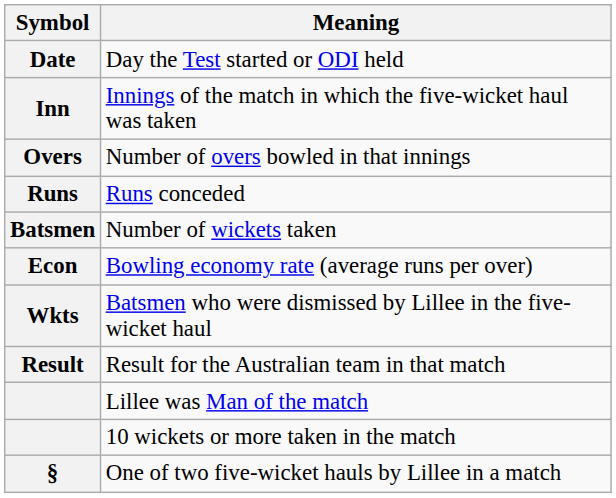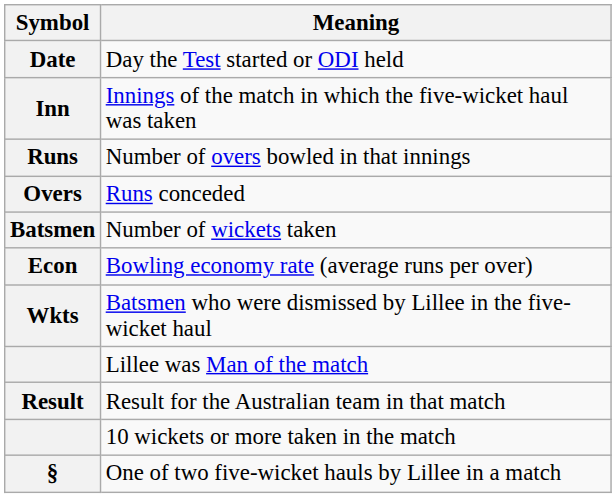 <table class="wikitable plainrowheaders" border="1">
 <tr>
 <th scope="col" style="width:50px">Symbol</th>
 <th scope="col" style="width:350px">Meaning</th>
 </tr>
 <tr>
 <th scope="row">Date</th>
 <td>Day the <a href='#'>Test</a> started or <a href='#'>ODI</a> held</td>
 </tr>
 <tr>
 <th scope="row">Inn</th>
 <td><a href='#'>Innings</a> of the match in which the five-wicket haul was taken</td>
 </tr>
 <tr>
-<th scope="row">Overs</th>
+<th scope="row">Runs</th>
 <td>Number of <a href='#'>overs</a> bowled in that innings</td>
 </tr>
 <tr>
-<th scope="row">Runs</th>
+<th scope="row">Overs</th>
 <td><a href='#'>Runs</a> conceded</td>
 </tr>
 <tr>
 <th scope="row">Batsmen</th>
 <td>Number of <a href='#'>wickets</a> taken</td>
 </tr>
 <tr>
 <th scope="row">Econ</th>
 <td><a href='#'>Bowling economy rate</a> (average runs per over)</td>
 </tr>
 <tr>
 <th scope="row">Wkts</th>
 <td><a href='#'>Batsmen</a> who were dismissed by Lillee in the five-wicket haul</td>
 </tr>
 <tr>
+<th scope="row"></th>
+<td>Lillee was <a href='#'>Man of the match</a></td>
+</tr>
+<tr>
 <th scope="row">Result</th>
 <td>Result for the Australian team in that match</td>
-</tr>
-<tr>
-<th scope="row"></th>
-<td>Lillee was <a href='#'>Man of the match</a></td>
 </tr>
 <tr>
 <th scope="row"></th>
 <td>10 wickets or more taken in the match</td>
 </tr>
 <tr>
 <th scope="row">§</th>
 <td>One of two five-wicket hauls by Lillee in a match</td>
 </tr>
 </table>
